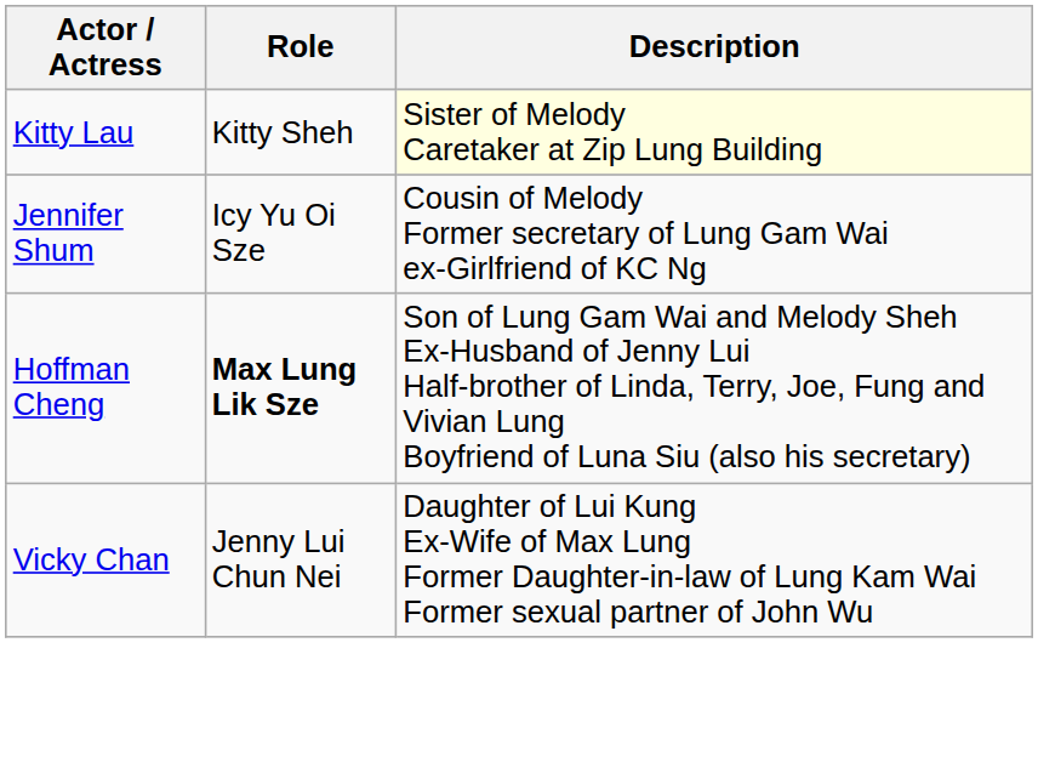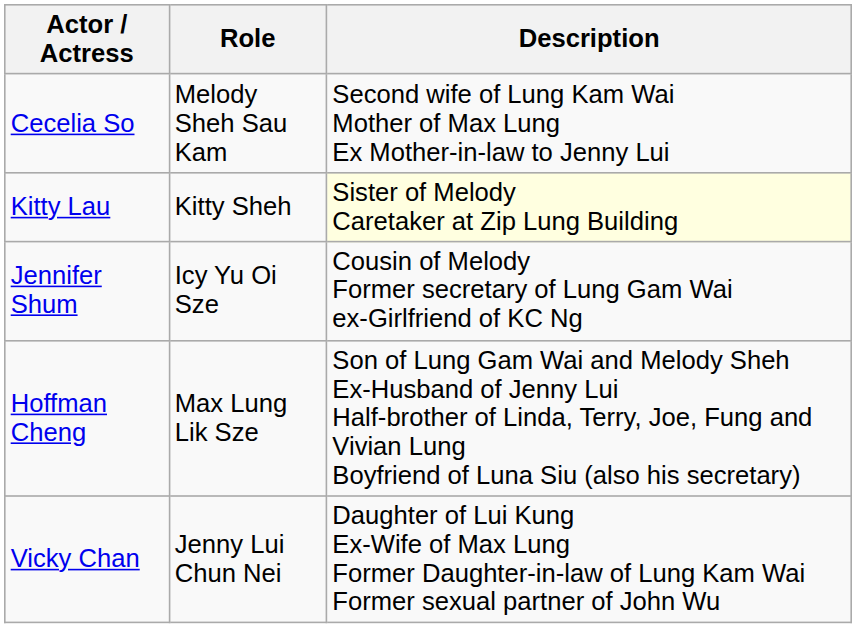 <table class="wikitable" style="width:60%;">
 <tr>
 <th style="width:12%">Actor / Actress</th>
 <th style="width:12%">Role</th>
 <th style="width:40%">Description</th>
+</tr>
+<tr>
+<td><a href='#'>Cecelia So</a></td>
+<td>Melody Sheh Sau Kam</td>
+<td>Second wife of Lung Kam Wai<br>Mother of Max Lung<br>Ex Mother-in-law to Jenny Lui</td>
 </tr>
 <tr>
 <td><a href='#'>Kitty Lau</a></td>
 <td>Kitty Sheh</td>
 <td style="background: lightyellow;">Sister of Melody<br>Caretaker at Zip Lung Building</td>
 </tr>
 <tr>
 <td><a href='#'>Jennifer Shum</a></td>
 <td>Icy Yu Oi Sze</td>
 <td>Cousin of Melody<br> Former secretary of Lung Gam Wai<br>ex-Girlfriend of KC Ng</td>
 </tr>
 <tr>
 <td><a href='#'>Hoffman Cheng</a></td>
-<td><strong>Max Lung Lik Sze</strong></td>
+<td>Max Lung Lik Sze</td>
 <td>Son of Lung Gam Wai and Melody Sheh<br>Ex-Husband of Jenny Lui<br>Half-brother of Linda, Terry, Joe, Fung and Vivian Lung<br>Boyfriend of Luna Siu (also his secretary)</td>
 </tr>
 <tr>
 <td><a href='#'>Vicky Chan</a></td>
 <td>Jenny Lui Chun Nei</td>
 <td>Daughter of Lui Kung<br>Ex-Wife of Max Lung<br>Former Daughter-in-law of Lung Kam Wai<br>Former sexual partner of John Wu</td>
 </tr>
 </table>
